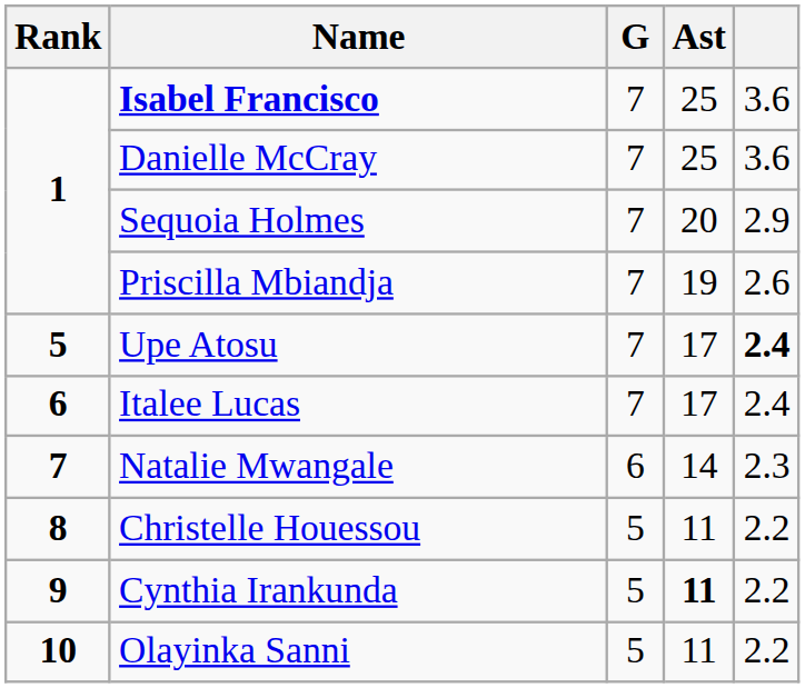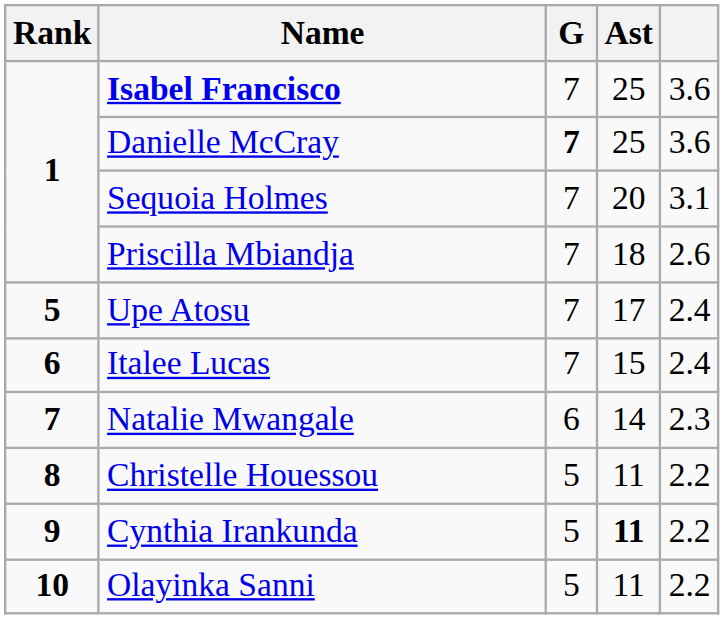 <table class="wikitable" style="text-align:center; font-size:90%;">
 <tr>
 <th width=10px>Rank</th>
 <th width=185px>Name</th>
 <th width=15px>G</th>
 <th width=10px>Ast</th>
 <th width=10px></th>
 </tr>
 <tr>
 <td rowspan=4><strong>1</strong></td>
 <td align=left> <strong><a href='#'>Isabel Francisco</a></strong></td>
 <td>7</td>
 <td>25</td>
 <td>3.6</td>
 </tr>
 <tr>
 <td align=left> <a href='#'>Danielle McCray</a></td>
-<td>7</td>
+<td><strong>7</strong></td>
 <td>25</td>
 <td>3.6</td>
 </tr>
 <tr>
 <td align=left> <a href='#'>Sequoia Holmes</a></td>
 <td>7</td>
 <td>20</td>
-<td>2.9</td>
+<td>3.1</td>
 </tr>
 <tr>
 <td align=left> <a href='#'>Priscilla Mbiandja</a></td>
 <td>7</td>
-<td>19</td>
+<td>18</td>
 <td>2.6</td>
 </tr>
 <tr>
 <td><strong>5</strong></td>
 <td align=left> <a href='#'>Upe Atosu</a></td>
 <td>7</td>
 <td>17</td>
-<td><strong>2.4</strong></td>
+<td>2.4</td>
 </tr>
 <tr>
 <td><strong>6</strong></td>
 <td align=left> <a href='#'>Italee Lucas</a></td>
 <td>7</td>
-<td>17</td>
+<td>15</td>
 <td>2.4</td>
 </tr>
 <tr>
 <td><strong>7</strong></td>
 <td align=left> <a href='#'>Natalie Mwangale</a></td>
 <td>6</td>
 <td>14</td>
 <td>2.3</td>
 </tr>
 <tr>
 <td><strong>8</strong></td>
 <td align=left> <a href='#'>Christelle Houessou</a></td>
 <td>5</td>
 <td>11</td>
 <td>2.2</td>
 </tr>
 <tr>
 <td><strong>9</strong></td>
 <td align=left> <a href='#'>Cynthia Irankunda</a></td>
 <td>5</td>
 <td><strong>11</strong></td>
 <td>2.2</td>
 </tr>
 <tr>
 <td><strong>10</strong></td>
 <td align=left> <a href='#'>Olayinka Sanni</a></td>
 <td>5</td>
 <td>11</td>
 <td>2.2</td>
 </tr>
 </table>
